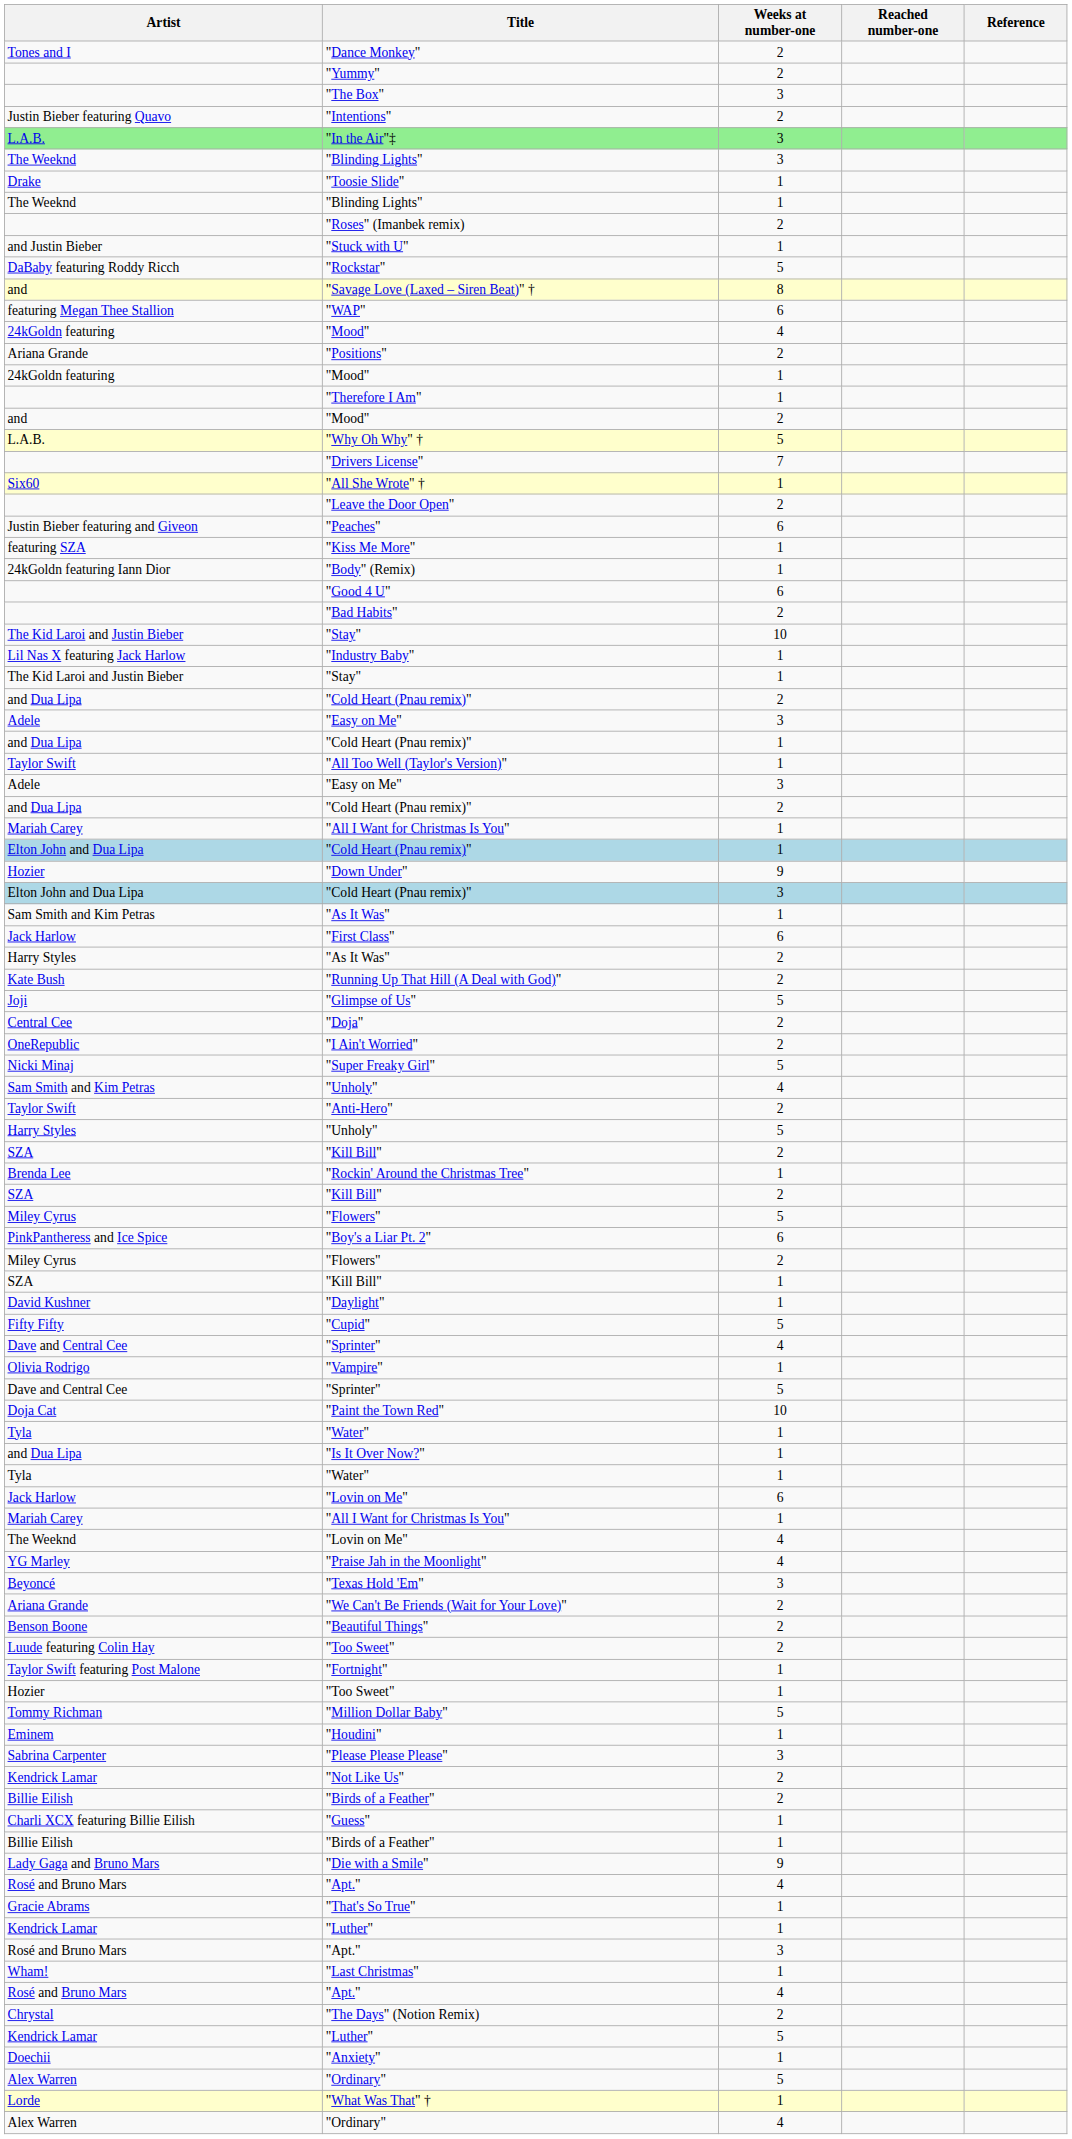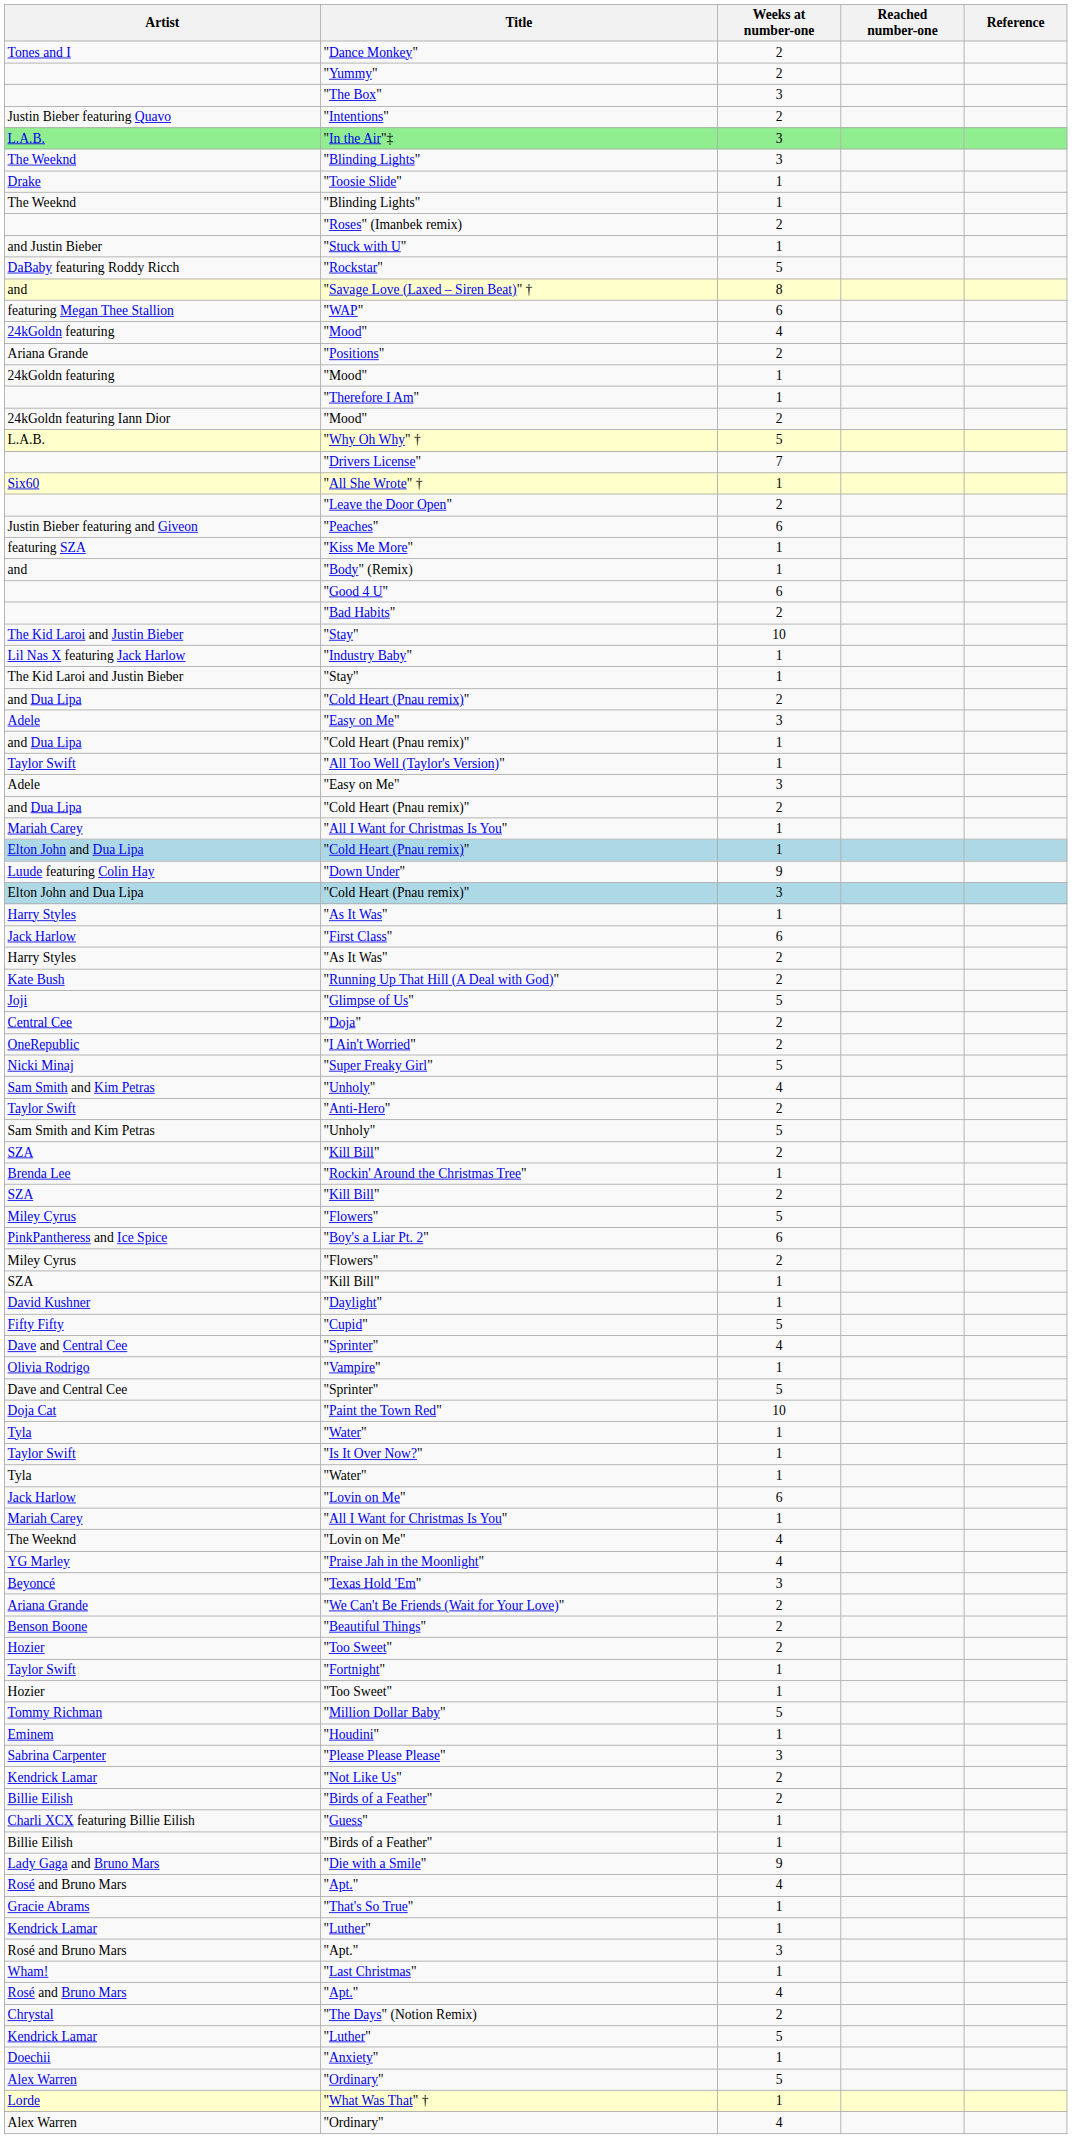 <table class="wikitable" style="width:79%;">
 <tr>
 <th>Artist</th>
 <th scope="col">Title</th>
 <th scope="col">Weeks at<br>number-one<br></th>
 <th scope="col">Reached<br>number-one</th>
 <th scope="col" class="unsortable">Reference</th>
 </tr>
 <tr>
 <td><a href='#'>Tones and I</a></td>
 <td>"<a href='#'>Dance Monkey</a>"</td>
 <td align="center">2</td>
 <td></td>
 <td align="center"></td>
 </tr>
 <tr>
 <td></td>
 <td>"<a href='#'>Yummy</a>"</td>
 <td align="center">2</td>
 <td></td>
 <td align="center"></td>
 </tr>
 <tr>
 <td></td>
 <td>"<a href='#'>The Box</a>"</td>
 <td align="center">3</td>
 <td></td>
 <td align="center"></td>
 </tr>
 <tr>
 <td>Justin Bieber featuring <a href='#'>Quavo</a></td>
 <td>"<a href='#'>Intentions</a>"</td>
 <td align="center">2</td>
 <td></td>
 <td align="center"></td>
 </tr>
 <tr bgcolor="lightgreen">
 <td><a href='#'>L.A.B.</a></td>
 <td>"<a href='#'>In the Air</a>"‡</td>
 <td align="center">3</td>
 <td></td>
 <td align="center"></td>
 </tr>
 <tr>
 <td><a href='#'>The Weeknd</a></td>
 <td>"<a href='#'>Blinding Lights</a>"</td>
 <td align="center">3</td>
 <td></td>
 <td align="center"></td>
 </tr>
 <tr>
 <td><a href='#'>Drake</a></td>
 <td>"<a href='#'>Toosie Slide</a>"</td>
 <td align="center">1</td>
 <td></td>
 <td align="center"></td>
 </tr>
 <tr>
 <td>The Weeknd</td>
 <td>"Blinding Lights"</td>
 <td align="center">1</td>
 <td></td>
 <td align="center"></td>
 </tr>
 <tr>
 <td></td>
 <td>"<a href='#'>Roses</a>" (Imanbek remix)</td>
 <td align="center">2</td>
 <td></td>
 <td align="center"></td>
 </tr>
 <tr>
 <td> and Justin Bieber</td>
 <td>"<a href='#'>Stuck with U</a>"</td>
 <td align="center">1</td>
 <td></td>
 <td align="center"></td>
 </tr>
 <tr>
 <td><a href='#'>DaBaby</a> featuring Roddy Ricch</td>
 <td>"<a href='#'>Rockstar</a>"</td>
 <td align="center">5</td>
 <td></td>
 <td align="center"></td>
 </tr>
 <tr bgcolor="#FFFFCC">
 <td> and </td>
 <td>"<a href='#'>Savage Love (Laxed – Siren Beat)</a>" †</td>
 <td align="center">8</td>
 <td></td>
 <td align="center"></td>
 </tr>
 <tr>
 <td> featuring <a href='#'>Megan Thee Stallion</a></td>
 <td>"<a href='#'>WAP</a>"</td>
 <td align="center">6</td>
 <td></td>
 <td align="center"></td>
 </tr>
 <tr>
 <td><a href='#'>24kGoldn</a> featuring </td>
 <td>"<a href='#'>Mood</a>"</td>
 <td align="center">4</td>
 <td></td>
 <td align="center"></td>
 </tr>
 <tr>
 <td>Ariana Grande</td>
 <td>"<a href='#'>Positions</a>"</td>
 <td align="center">2</td>
 <td></td>
 <td align="center"></td>
 </tr>
 <tr>
 <td>24kGoldn featuring </td>
 <td>"Mood"</td>
 <td align="center">1</td>
 <td></td>
 <td align="center"></td>
 </tr>
 <tr>
 <td></td>
 <td>"<a href='#'>Therefore I Am</a>"</td>
 <td align="center">1</td>
 <td></td>
 <td align="center"></td>
 </tr>
 <tr>
-<td> and </td>
+<td>24kGoldn featuring Iann Dior</td>
 <td>"Mood"</td>
 <td align="center">2</td>
 <td></td>
 <td align="center"></td>
 </tr>
 <tr bgcolor="#FFFFCC">
 <td>L.A.B.</td>
 <td>"<a href='#'>Why Oh Why</a>" †</td>
 <td align="center">5</td>
 <td></td>
 <td align="center"></td>
 </tr>
 <tr>
 <td></td>
 <td>"<a href='#'>Drivers License</a>"</td>
 <td align="center">7</td>
 <td></td>
 <td align="center"></td>
 </tr>
 <tr bgcolor="#FFFFCC">
 <td><a href='#'>Six60</a></td>
 <td>"<a href='#'>All She Wrote</a>" †</td>
 <td align="center">1</td>
 <td></td>
 <td align="center"></td>
 </tr>
 <tr>
 <td></td>
 <td>"<a href='#'>Leave the Door Open</a>"</td>
 <td align="center">2</td>
 <td></td>
 <td align="center"></td>
 </tr>
 <tr>
 <td>Justin Bieber featuring  and <a href='#'>Giveon</a></td>
 <td>"<a href='#'>Peaches</a>"</td>
 <td align="center">6</td>
 <td></td>
 <td align="center"></td>
 </tr>
 <tr>
 <td> featuring <a href='#'>SZA</a></td>
 <td>"<a href='#'>Kiss Me More</a>"</td>
 <td align="center">1</td>
 <td></td>
 <td align="center"></td>
 </tr>
 <tr>
-<td>24kGoldn featuring Iann Dior</td>
+<td> and </td>
 <td>"<a href='#'>Body</a>" (Remix)</td>
 <td align="center">1</td>
 <td></td>
 <td align="center"></td>
 </tr>
 <tr>
 <td></td>
 <td>"<a href='#'>Good 4 U</a>"</td>
 <td align="center">6</td>
 <td></td>
 <td align="center"></td>
 </tr>
 <tr>
 <td></td>
 <td>"<a href='#'>Bad Habits</a>"</td>
 <td align="center">2</td>
 <td></td>
 <td align="center"></td>
 </tr>
 <tr>
 <td><a href='#'>The Kid Laroi</a> and <a href='#'>Justin Bieber</a></td>
 <td>"<a href='#'>Stay</a>"</td>
 <td align="center">10</td>
 <td></td>
 <td align="center"></td>
 </tr>
 <tr>
 <td><a href='#'>Lil Nas X</a> featuring <a href='#'>Jack Harlow</a></td>
 <td>"<a href='#'>Industry Baby</a>"</td>
 <td align="center">1</td>
 <td></td>
 <td align="center"></td>
 </tr>
 <tr>
 <td>The Kid Laroi and Justin Bieber</td>
 <td>"Stay"</td>
 <td align="center">1</td>
 <td></td>
 <td align="center"></td>
 </tr>
 <tr>
 <td> and <a href='#'>Dua Lipa</a></td>
 <td>"<a href='#'>Cold Heart (Pnau remix)</a>"</td>
 <td align="center">2</td>
 <td></td>
 <td align="center"></td>
 </tr>
 <tr>
 <td><a href='#'>Adele</a></td>
 <td>"<a href='#'>Easy on Me</a>"</td>
 <td align="center">3</td>
 <td></td>
 <td align="center"></td>
 </tr>
 <tr>
 <td> and <a href='#'>Dua Lipa</a></td>
 <td>"Cold Heart (Pnau remix)"</td>
 <td align="center">1</td>
 <td></td>
 <td align="center"></td>
 </tr>
 <tr>
 <td><a href='#'>Taylor Swift</a></td>
 <td>"<a href='#'>All Too Well (Taylor's Version)</a>"</td>
 <td align="center">1</td>
 <td></td>
 <td align="center"></td>
 </tr>
 <tr>
 <td>Adele</td>
 <td>"Easy on Me"</td>
 <td align="center">3</td>
 <td></td>
 <td align="center"></td>
 </tr>
 <tr>
 <td> and <a href='#'>Dua Lipa</a></td>
 <td>"Cold Heart (Pnau remix)"</td>
 <td align="center">2</td>
 <td></td>
 <td align="center"></td>
 </tr>
 <tr>
 <td><a href='#'>Mariah Carey</a></td>
 <td>"<a href='#'>All I Want for Christmas Is You</a>"</td>
 <td align="center">1</td>
 <td></td>
 <td align="center"></td>
 </tr>
 <tr bgcolor="lightblue">
 <td><a href='#'>Elton John</a> and <a href='#'>Dua Lipa</a></td>
 <td>"<a href='#'>Cold Heart (Pnau remix)</a>"</td>
 <td align="center">1</td>
 <td></td>
 <td align="center"></td>
 </tr>
 <tr>
-<td><a href='#'>Hozier</a></td>
+<td><a href='#'>Luude</a> featuring <a href='#'>Colin Hay</a></td>
 <td>"<a href='#'>Down Under</a>"</td>
 <td align="center">9</td>
 <td></td>
 <td align="center"></td>
 </tr>
 <tr bgcolor="lightblue">
 <td>Elton John and Dua Lipa</td>
 <td>"Cold Heart (Pnau remix)"</td>
 <td align="center">3</td>
 <td></td>
 <td align="center"></td>
 </tr>
 <tr>
-<td>Sam Smith and Kim Petras</td>
+<td><a href='#'>Harry Styles</a></td>
 <td>"<a href='#'>As It Was</a>"</td>
 <td align="center">1</td>
 <td></td>
 <td align="center"></td>
 </tr>
 <tr>
 <td><a href='#'>Jack Harlow</a></td>
 <td>"<a href='#'>First Class</a>"</td>
 <td align="center">6</td>
 <td></td>
 <td align="center"></td>
 </tr>
 <tr>
 <td>Harry Styles</td>
 <td>"As It Was"</td>
 <td align="center">2</td>
 <td></td>
 <td align="center"></td>
 </tr>
 <tr>
 <td><a href='#'>Kate Bush</a></td>
 <td>"<a href='#'>Running Up That Hill (A Deal with God)</a>"</td>
 <td align="center">2</td>
 <td></td>
 <td align="center"></td>
 </tr>
 <tr>
 <td><a href='#'>Joji</a></td>
 <td>"<a href='#'>Glimpse of Us</a>"</td>
 <td align="center">5</td>
 <td></td>
 <td align="center"></td>
 </tr>
 <tr>
 <td><a href='#'>Central Cee</a></td>
 <td>"<a href='#'>Doja</a>"</td>
 <td align="center">2</td>
 <td></td>
 <td align="center"></td>
 </tr>
 <tr>
 <td><a href='#'>OneRepublic</a></td>
 <td>"<a href='#'>I Ain't Worried</a>"</td>
 <td align="center">2</td>
 <td></td>
 <td align="center"></td>
 </tr>
 <tr>
 <td><a href='#'>Nicki Minaj</a></td>
 <td>"<a href='#'>Super Freaky Girl</a>"</td>
 <td align="center">5</td>
 <td></td>
 <td align="center"></td>
 </tr>
 <tr>
 <td><a href='#'>Sam Smith</a> and <a href='#'>Kim Petras</a></td>
 <td>"<a href='#'>Unholy</a>"</td>
 <td align="center">4</td>
 <td></td>
 <td align="center"></td>
 </tr>
 <tr>
 <td><a href='#'>Taylor Swift</a></td>
 <td>"<a href='#'>Anti-Hero</a>"</td>
 <td align="center">2</td>
 <td></td>
 <td align="center"></td>
 </tr>
 <tr>
-<td><a href='#'>Harry Styles</a></td>
+<td>Sam Smith and Kim Petras</td>
 <td>"Unholy"</td>
 <td align="center">5</td>
 <td></td>
 <td align="center"></td>
 </tr>
 <tr>
 <td><a href='#'>SZA</a></td>
 <td>"<a href='#'>Kill Bill</a>"</td>
 <td align="center">2</td>
 <td></td>
 <td align="center"></td>
 </tr>
 <tr>
 <td><a href='#'>Brenda Lee</a></td>
 <td>"<a href='#'>Rockin' Around the Christmas Tree</a>"</td>
 <td align="center">1</td>
 <td></td>
 <td align="center"></td>
 </tr>
 <tr>
 <td><a href='#'>SZA</a></td>
 <td>"<a href='#'>Kill Bill</a>"</td>
 <td align="center">2</td>
 <td></td>
 <td align="center"></td>
 </tr>
 <tr>
 <td><a href='#'>Miley Cyrus</a></td>
 <td>"<a href='#'>Flowers</a>"</td>
 <td align="center">5</td>
 <td></td>
 <td align="center"></td>
 </tr>
 <tr>
 <td><a href='#'>PinkPantheress</a> and <a href='#'>Ice Spice</a></td>
 <td>"<a href='#'>Boy's a Liar Pt. 2</a>"</td>
 <td align="center">6</td>
 <td></td>
 <td align="center"></td>
 </tr>
 <tr>
 <td>Miley Cyrus</td>
 <td>"Flowers"</td>
 <td align="center">2</td>
 <td></td>
 <td align="center"></td>
 </tr>
 <tr>
 <td>SZA</td>
 <td>"Kill Bill"</td>
 <td align="center">1</td>
 <td></td>
 <td align="center"></td>
 </tr>
 <tr>
 <td><a href='#'>David Kushner</a></td>
 <td>"<a href='#'>Daylight</a>"</td>
 <td align="center">1</td>
 <td></td>
 <td align="center"></td>
 </tr>
 <tr>
 <td><a href='#'>Fifty Fifty</a></td>
 <td>"<a href='#'>Cupid</a>"</td>
 <td align="center">5</td>
 <td></td>
 <td align="center"></td>
 </tr>
 <tr>
 <td><a href='#'>Dave</a> and <a href='#'>Central Cee</a></td>
 <td>"<a href='#'>Sprinter</a>"</td>
 <td align="center">4</td>
 <td></td>
 <td align="center"></td>
 </tr>
 <tr>
 <td><a href='#'>Olivia Rodrigo</a></td>
 <td>"<a href='#'>Vampire</a>"</td>
 <td align="center">1</td>
 <td></td>
 <td align="center"></td>
 </tr>
 <tr>
 <td>Dave and Central Cee</td>
 <td>"Sprinter"</td>
 <td align="center">5</td>
 <td></td>
 <td align="center"></td>
 </tr>
 <tr>
 <td><a href='#'>Doja Cat</a></td>
 <td>"<a href='#'>Paint the Town Red</a>"</td>
 <td align="center">10</td>
 <td></td>
 <td align="center"></td>
 </tr>
 <tr>
 <td><a href='#'>Tyla</a></td>
 <td>"<a href='#'>Water</a>"</td>
 <td align="center">1</td>
 <td></td>
 <td align="center"></td>
 </tr>
 <tr>
-<td> and <a href='#'>Dua Lipa</a></td>
+<td><a href='#'>Taylor Swift</a></td>
 <td>"<a href='#'>Is It Over Now?</a>"</td>
 <td align="center">1</td>
 <td></td>
 <td align="center"></td>
 </tr>
 <tr>
 <td>Tyla</td>
 <td>"Water"</td>
 <td align="center">1</td>
 <td></td>
 <td align="center"></td>
 </tr>
 <tr>
 <td><a href='#'>Jack Harlow</a></td>
 <td>"<a href='#'>Lovin on Me</a>"</td>
 <td align="center">6</td>
 <td></td>
 <td align="center"></td>
 </tr>
 <tr>
 <td><a href='#'>Mariah Carey</a></td>
 <td>"<a href='#'>All I Want for Christmas Is You</a>"</td>
 <td align="center">1</td>
 <td></td>
 <td align="center"></td>
 </tr>
 <tr>
 <td>The Weeknd</td>
 <td>"Lovin on Me"</td>
 <td align="center">4</td>
 <td></td>
 <td align="center"></td>
 </tr>
 <tr>
 <td><a href='#'>YG Marley</a></td>
 <td>"<a href='#'>Praise Jah in the Moonlight</a>"</td>
 <td align="center">4</td>
 <td></td>
 <td align="center"></td>
 </tr>
 <tr>
 <td><a href='#'>Beyoncé</a></td>
 <td>"<a href='#'>Texas Hold 'Em</a>"</td>
 <td align="center">3</td>
 <td></td>
 <td align="center"></td>
 </tr>
 <tr>
 <td><a href='#'>Ariana Grande</a></td>
 <td>"<a href='#'>We Can't Be Friends (Wait for Your Love)</a>"</td>
 <td align="center">2</td>
 <td></td>
 <td align="center"></td>
 </tr>
 <tr>
 <td><a href='#'>Benson Boone</a></td>
 <td>"<a href='#'>Beautiful Things</a>"</td>
 <td align="center">2</td>
 <td></td>
 <td align="center"></td>
 </tr>
 <tr>
-<td><a href='#'>Luude</a> featuring <a href='#'>Colin Hay</a></td>
+<td><a href='#'>Hozier</a></td>
 <td>"<a href='#'>Too Sweet</a>"</td>
 <td align="center">2</td>
 <td></td>
 <td align="center"></td>
 </tr>
 <tr>
-<td><a href='#'>Taylor Swift</a> featuring <a href='#'>Post Malone</a></td>
+<td><a href='#'>Taylor Swift</a></td>
 <td>"<a href='#'>Fortnight</a>"</td>
 <td align="center">1</td>
 <td></td>
 <td align="center"></td>
 </tr>
 <tr>
 <td>Hozier</td>
 <td>"Too Sweet"</td>
 <td align="center">1</td>
 <td></td>
 <td align="center"></td>
 </tr>
 <tr>
 <td><a href='#'>Tommy Richman</a></td>
 <td>"<a href='#'>Million Dollar Baby</a>"</td>
 <td align="center">5</td>
 <td></td>
 <td align="center"></td>
 </tr>
 <tr>
 <td><a href='#'>Eminem</a></td>
 <td>"<a href='#'>Houdini</a>"</td>
 <td align="center">1</td>
 <td></td>
 <td align="center"></td>
 </tr>
 <tr>
 <td><a href='#'>Sabrina Carpenter</a></td>
 <td>"<a href='#'>Please Please Please</a>"</td>
 <td align="center">3</td>
 <td></td>
 <td align="center"></td>
 </tr>
 <tr>
 <td><a href='#'>Kendrick Lamar</a></td>
 <td>"<a href='#'>Not Like Us</a>"</td>
 <td align="center">2</td>
 <td></td>
 <td align="center"></td>
 </tr>
 <tr>
 <td><a href='#'>Billie Eilish</a></td>
 <td>"<a href='#'>Birds of a Feather</a>"</td>
 <td align="center">2</td>
 <td></td>
 <td align="center"></td>
 </tr>
 <tr>
 <td><a href='#'>Charli XCX</a> featuring Billie Eilish</td>
 <td>"<a href='#'>Guess</a>"</td>
 <td align="center">1</td>
 <td></td>
 <td align="center"></td>
 </tr>
 <tr>
 <td>Billie Eilish</td>
 <td>"Birds of a Feather"</td>
 <td align="center">1</td>
 <td></td>
 <td align="center"></td>
 </tr>
 <tr>
 <td><a href='#'>Lady Gaga</a> and <a href='#'>Bruno Mars</a></td>
 <td>"<a href='#'>Die with a Smile</a>"</td>
 <td align="center">9</td>
 <td></td>
 <td align="center"></td>
 </tr>
 <tr>
 <td><a href='#'>Rosé</a> and Bruno Mars</td>
 <td>"<a href='#'>Apt.</a>"</td>
 <td align="center">4</td>
 <td></td>
 <td align="center"></td>
 </tr>
 <tr>
 <td><a href='#'>Gracie Abrams</a></td>
 <td>"<a href='#'>That's So True</a>"</td>
 <td align="center">1</td>
 <td></td>
 <td align="center"></td>
 </tr>
 <tr>
 <td><a href='#'>Kendrick Lamar</a></td>
 <td>"<a href='#'>Luther</a>"</td>
 <td align="center">1</td>
 <td></td>
 <td align="center"></td>
 </tr>
 <tr>
 <td>Rosé and Bruno Mars</td>
 <td>"Apt."</td>
 <td align="center">3</td>
 <td></td>
 <td align="center"></td>
 </tr>
 <tr>
 <td><a href='#'>Wham!</a></td>
 <td>"<a href='#'>Last Christmas</a>"</td>
 <td align="center">1</td>
 <td></td>
 <td align="center"></td>
 </tr>
 <tr>
 <td><a href='#'>Rosé</a> and <a href='#'>Bruno Mars</a></td>
 <td>"<a href='#'>Apt.</a>"</td>
 <td align="center">4</td>
 <td></td>
 <td align="center"></td>
 </tr>
 <tr>
 <td><a href='#'>Chrystal</a></td>
 <td>"<a href='#'>The Days</a>" (Notion Remix)</td>
 <td align="center">2</td>
 <td></td>
 <td align="center"></td>
 </tr>
 <tr>
 <td><a href='#'>Kendrick Lamar</a></td>
 <td>"<a href='#'>Luther</a>"</td>
 <td align="center">5</td>
 <td></td>
 <td align="center"></td>
 </tr>
 <tr>
 <td><a href='#'>Doechii</a></td>
 <td>"<a href='#'>Anxiety</a>"</td>
 <td align="center">1</td>
 <td></td>
 <td align="center"></td>
 </tr>
 <tr>
 <td><a href='#'>Alex Warren</a></td>
 <td>"<a href='#'>Ordinary</a>"</td>
 <td align="center">5</td>
 <td></td>
 <td align="center"></td>
 </tr>
 <tr bgcolor="#FFFFCC">
 <td><a href='#'>Lorde</a></td>
 <td>"<a href='#'>What Was That</a>" †</td>
 <td align="center">1</td>
 <td></td>
 <td align="center"></td>
 </tr>
 <tr>
 <td>Alex Warren</td>
 <td>"Ordinary"</td>
 <td align="center">4</td>
 <td></td>
 <td align="center"></td>
 </tr>
 </table>
